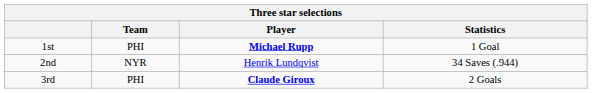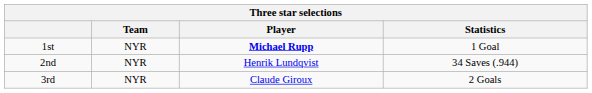 <table class="wikitable" style="width:100%;text-align: center;">
 <tr>
 <th colspan=4>Three star selections</th>
 </tr>
 <tr>
 <th style="width:15%;"></th>
 <th style="width:15%;">Team</th>
 <th style="width:35%;">Player</th>
 <th style="width:35%;">Statistics</th>
 </tr>
 <tr>
 <td>1st</td>
-<td>PHI</td>
+<td>NYR</td>
 <td><strong><a href='#'>Michael Rupp</a></strong></td>
 <td>1 Goal</td>
 </tr>
 <tr>
 <td>2nd</td>
 <td>NYR</td>
 <td><a href='#'>Henrik Lundqvist</a></td>
 <td>34 Saves (.944)</td>
 </tr>
 <tr>
 <td>3rd</td>
-<td>PHI</td>
-<td><strong><a href='#'>Claude Giroux</a></strong></td>
+<td>NYR</td>
+<td><a href='#'>Claude Giroux</a></td>
 <td>2 Goals</td>
 </tr>
 </table>
